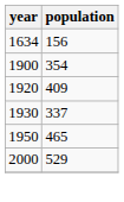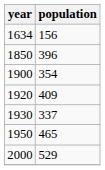 <table class="wikitable">
 <tr>
 <th>year</th>
 <th>population</th>
 </tr>
 <tr>
 <td>1634</td>
 <td>156</td>
+</tr>
+<tr>
+<td>1850</td>
+<td>396</td>
 </tr>
 <tr>
 <td>1900</td>
 <td>354</td>
 </tr>
 <tr>
 <td>1920</td>
 <td>409</td>
 </tr>
 <tr>
 <td>1930</td>
 <td>337</td>
 </tr>
 <tr>
 <td>1950</td>
 <td>465</td>
 </tr>
 <tr>
 <td>2000</td>
 <td>529</td>
 </tr>
 <tr>
 </tr>
 </table>
